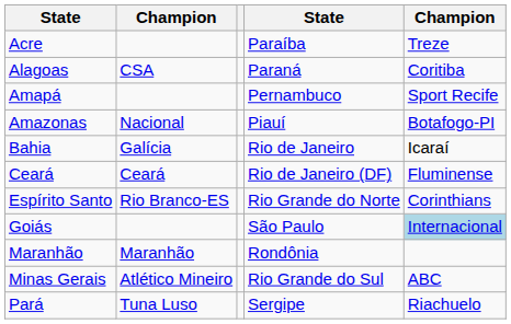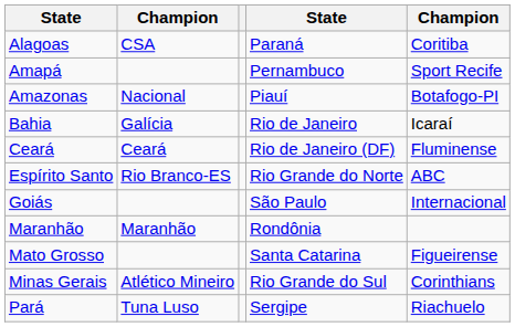 <table class="wikitable">
 <tr>
 <th>State</th>
 <th>Champion</th>
 <th></th>
 <th>State</th>
 <th>Champion</th>
-</tr>
-<tr>
-<td><a href='#'>Acre</a></td>
-<td></td>
-<td></td>
-<td><a href='#'>Paraíba</a></td>
-<td><a href='#'>Treze</a></td>
 </tr>
 <tr>
 <td><a href='#'>Alagoas</a></td>
 <td><a href='#'>CSA</a></td>
 <td></td>
 <td><a href='#'>Paraná</a></td>
 <td><a href='#'>Coritiba</a></td>
 </tr>
 <tr>
 <td><a href='#'>Amapá</a></td>
 <td></td>
 <td></td>
 <td><a href='#'>Pernambuco</a></td>
 <td><a href='#'>Sport Recife</a></td>
 </tr>
 <tr>
 <td><a href='#'>Amazonas</a></td>
 <td><a href='#'>Nacional</a></td>
 <td></td>
 <td><a href='#'>Piauí</a></td>
 <td><a href='#'>Botafogo-PI</a></td>
 </tr>
 <tr>
 <td><a href='#'>Bahia</a></td>
 <td><a href='#'>Galícia</a></td>
 <td></td>
 <td><a href='#'>Rio de Janeiro</a></td>
 <td>Icaraí</td>
 </tr>
 <tr>
 <td><a href='#'>Ceará</a></td>
 <td><a href='#'>Ceará</a></td>
 <td></td>
 <td><a href='#'>Rio de Janeiro (DF)</a></td>
 <td><a href='#'>Fluminense</a></td>
 </tr>
 <tr>
 <td><a href='#'>Espírito Santo</a></td>
 <td><a href='#'>Rio Branco-ES</a></td>
 <td></td>
 <td><a href='#'>Rio Grande do Norte</a></td>
-<td><a href='#'>Corinthians</a></td>
+<td><a href='#'>ABC</a></td>
 </tr>
 <tr>
 <td><a href='#'>Goiás</a></td>
 <td></td>
 <td></td>
 <td><a href='#'>São Paulo</a></td>
-<td style="background: lightblue;"><a href='#'>Internacional</a></td>
+<td><a href='#'>Internacional</a></td>
 </tr>
 <tr>
 <td><a href='#'>Maranhão</a></td>
 <td><a href='#'>Maranhão</a></td>
 <td></td>
 <td><a href='#'>Rondônia</a></td>
 <td></td>
 </tr>
 <tr>
+<td><a href='#'>Mato Grosso</a></td>
+<td></td>
+<td></td>
+<td><a href='#'>Santa Catarina</a></td>
+<td><a href='#'>Figueirense</a></td>
+</tr>
+<tr>
 <td><a href='#'>Minas Gerais</a></td>
 <td><a href='#'>Atlético Mineiro</a></td>
 <td></td>
 <td><a href='#'>Rio Grande do Sul</a></td>
-<td><a href='#'>ABC</a></td>
+<td><a href='#'>Corinthians</a></td>
 </tr>
 <tr>
 <td><a href='#'>Pará</a></td>
 <td><a href='#'>Tuna Luso</a></td>
 <td></td>
 <td><a href='#'>Sergipe</a></td>
 <td><a href='#'>Riachuelo</a></td>
 </tr>
 </table>
